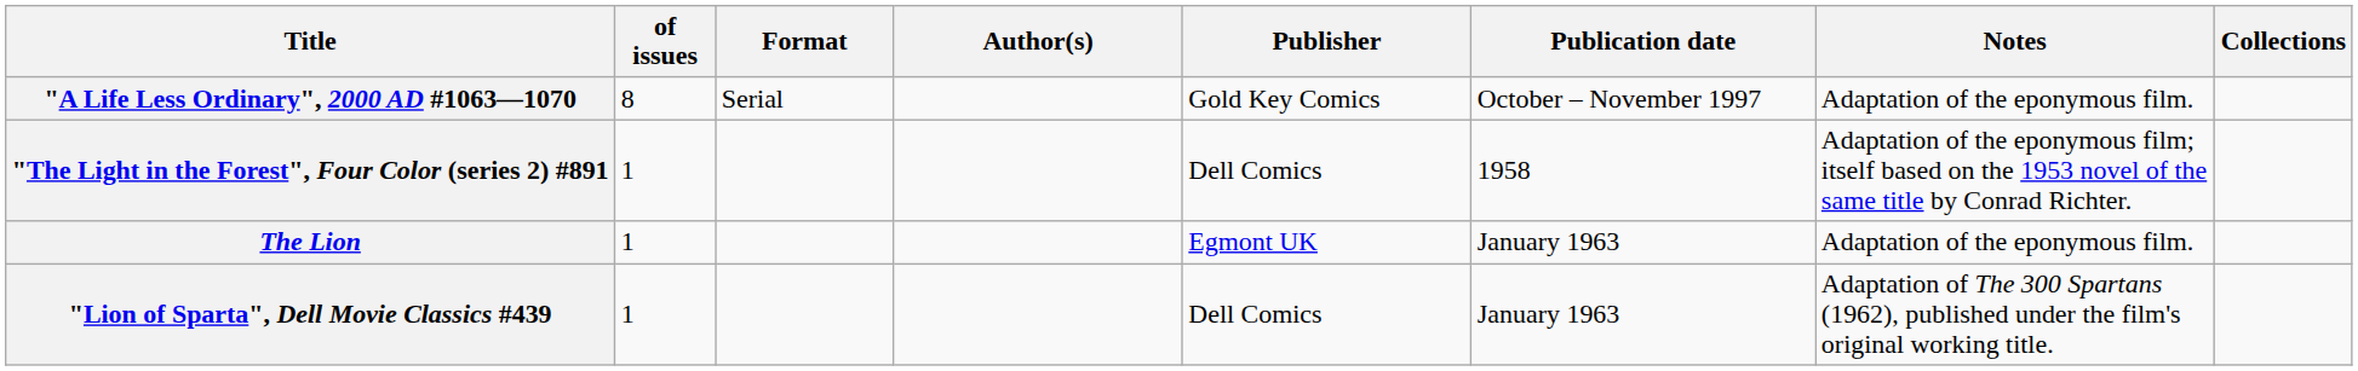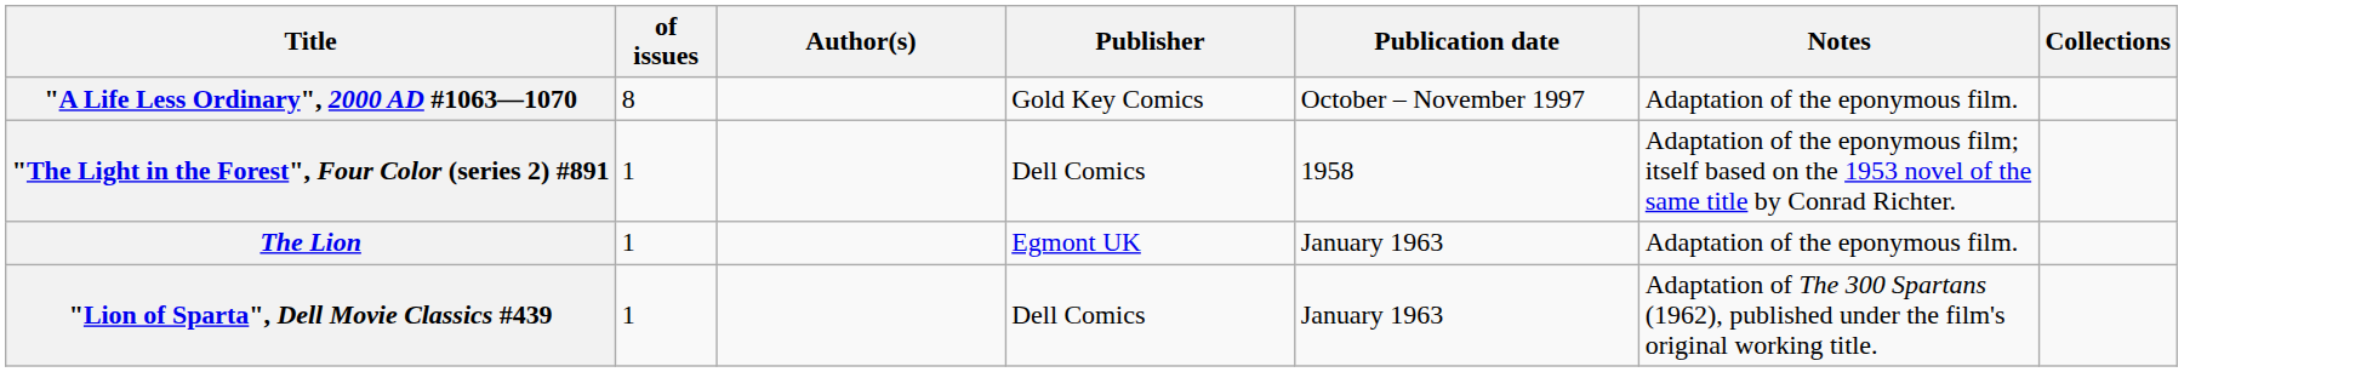 <table class="wikitable">
 <tr>
 <th>Title</th>
 <th style="width:40pt"> of issues</th>
-<th style="width:75pt">Format</th>
 <th style="width:125pt">Author(s)</th>
 <th style="width:125pt">Publisher</th>
 <th style="width:150pt">Publication date</th>
 <th style="width:175pt">Notes</th>
 <th>Collections</th>
 </tr>
 <tr>
 <th>"<a href='#'>A Life Less Ordinary</a>", <em><a href='#'>2000 AD</a></em> #1063—1070</th>
 <td>8</td>
-<td>Serial</td>
 <td></td>
 <td>Gold Key Comics</td>
 <td>October – November 1997</td>
 <td>Adaptation of the eponymous film.</td>
 <td></td>
 </tr>
 <tr>
 <th>"<a href='#'>The Light in the Forest</a>", <em>Four Color</em> (series 2) #891</th>
 <td>1</td>
 <td></td>
-<td></td>
 <td>Dell Comics</td>
 <td>1958</td>
 <td>Adaptation of the eponymous film; itself based on the <a href='#'>1953 novel of the same title</a> by Conrad Richter.</td>
 <td></td>
 </tr>
 <tr>
 <th><em><a href='#'>The Lion</a></em></th>
 <td>1</td>
-<td></td>
 <td></td>
 <td><a href='#'>Egmont UK</a></td>
 <td>January 1963</td>
 <td>Adaptation of the eponymous film.</td>
 <td></td>
 </tr>
 <tr>
 <th>"<a href='#'>Lion of Sparta</a>", <em>Dell Movie Classics</em> #439</th>
 <td>1</td>
 <td></td>
-<td></td>
 <td>Dell Comics</td>
 <td>January 1963</td>
 <td>Adaptation of <em>The 300 Spartans</em> (1962), published under the film's original working title.</td>
 <td></td>
 </tr>
 </table>
